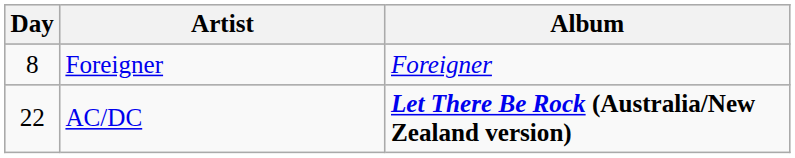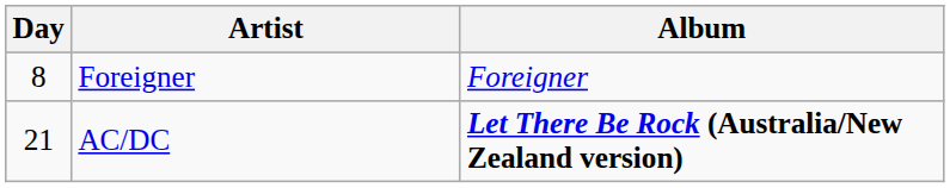 <table class="wikitable" border="1">
 <tr>
 <th>Day</th>
 <th width="200">Artist</th>
 <th width="250">Album</th>
 </tr>
 <tr>
 <td style="text-align:center;" rowspan="1">8</td>
 <td><a href='#'>Foreigner</a></td>
 <td><em><a href='#'>Foreigner</a></em></td>
 </tr>
 <tr>
-<td style="text-align:center;" rowspan="1">22</td>
+<td style="text-align:center;" rowspan="1">21</td>
 <td><a href='#'>AC/DC</a></td>
 <td><strong><em><a href='#'>Let There Be Rock</a></em> (Australia/New Zealand version)</strong></td>
 </tr>
 </table>
